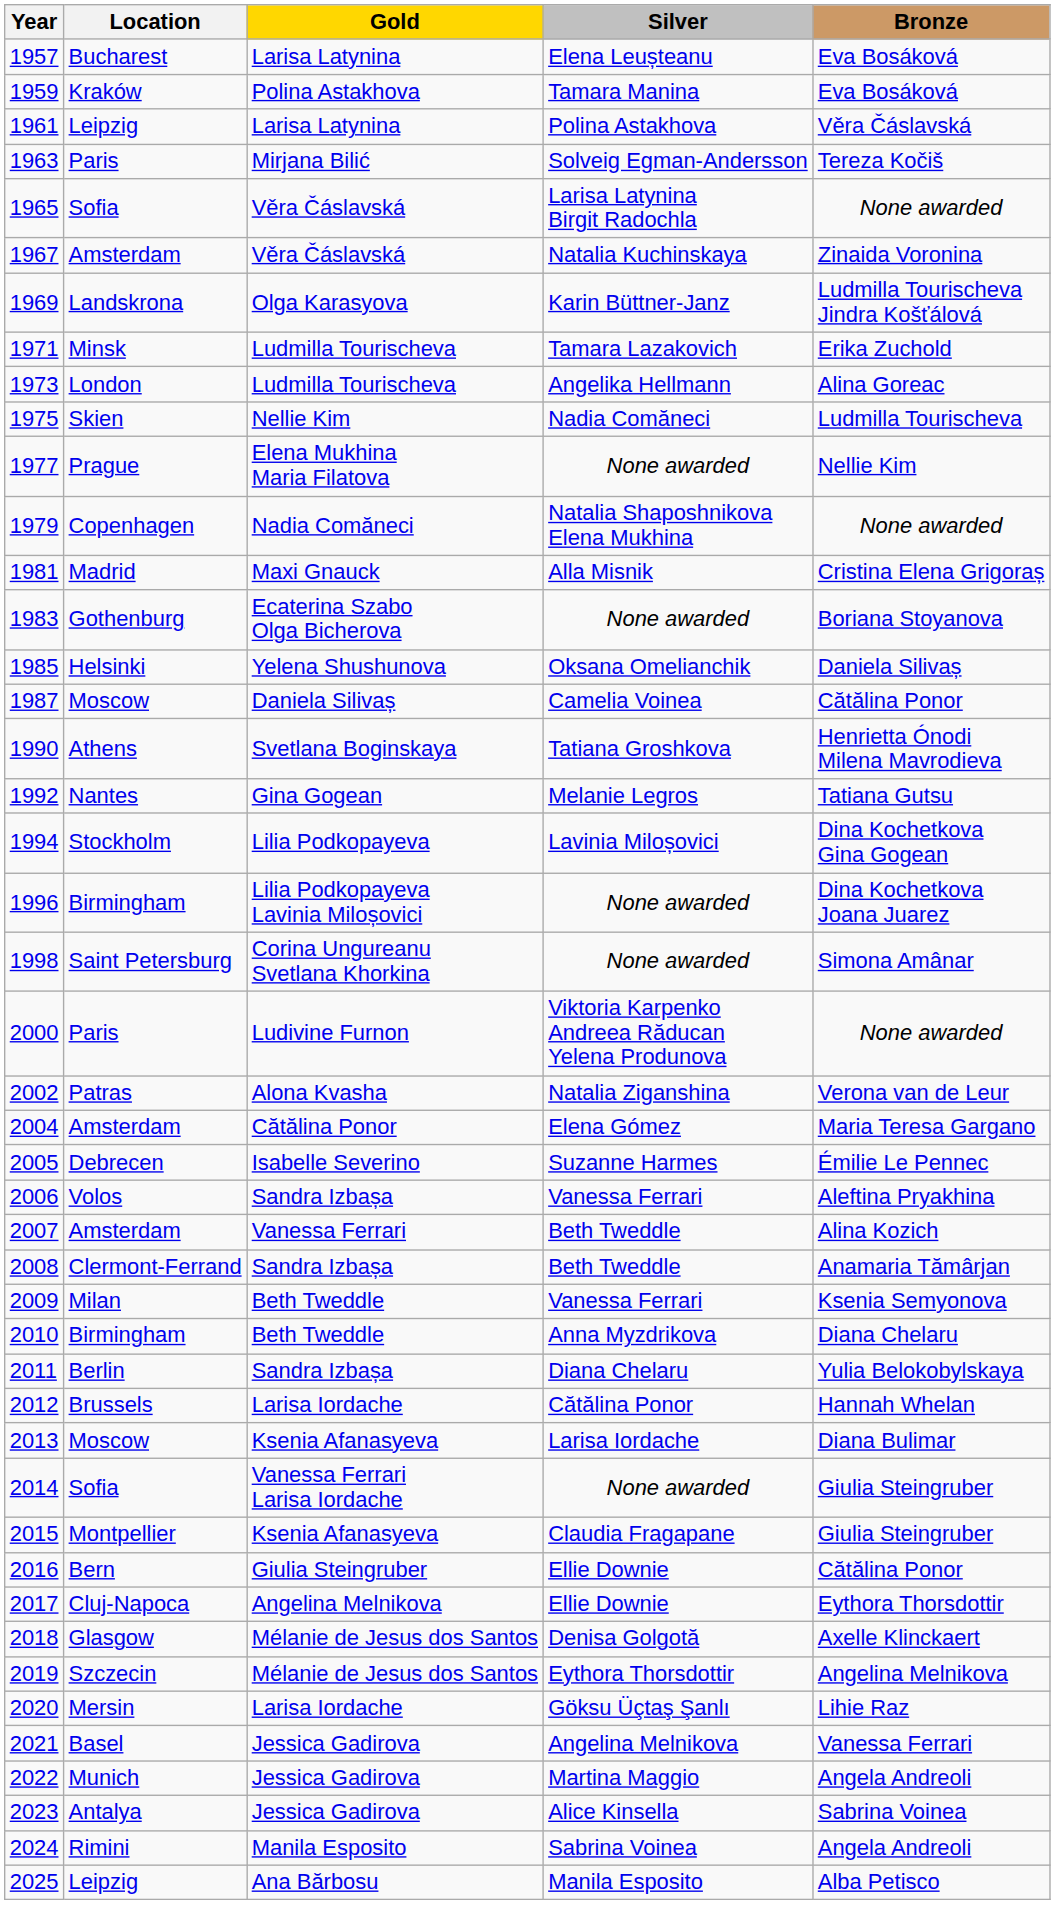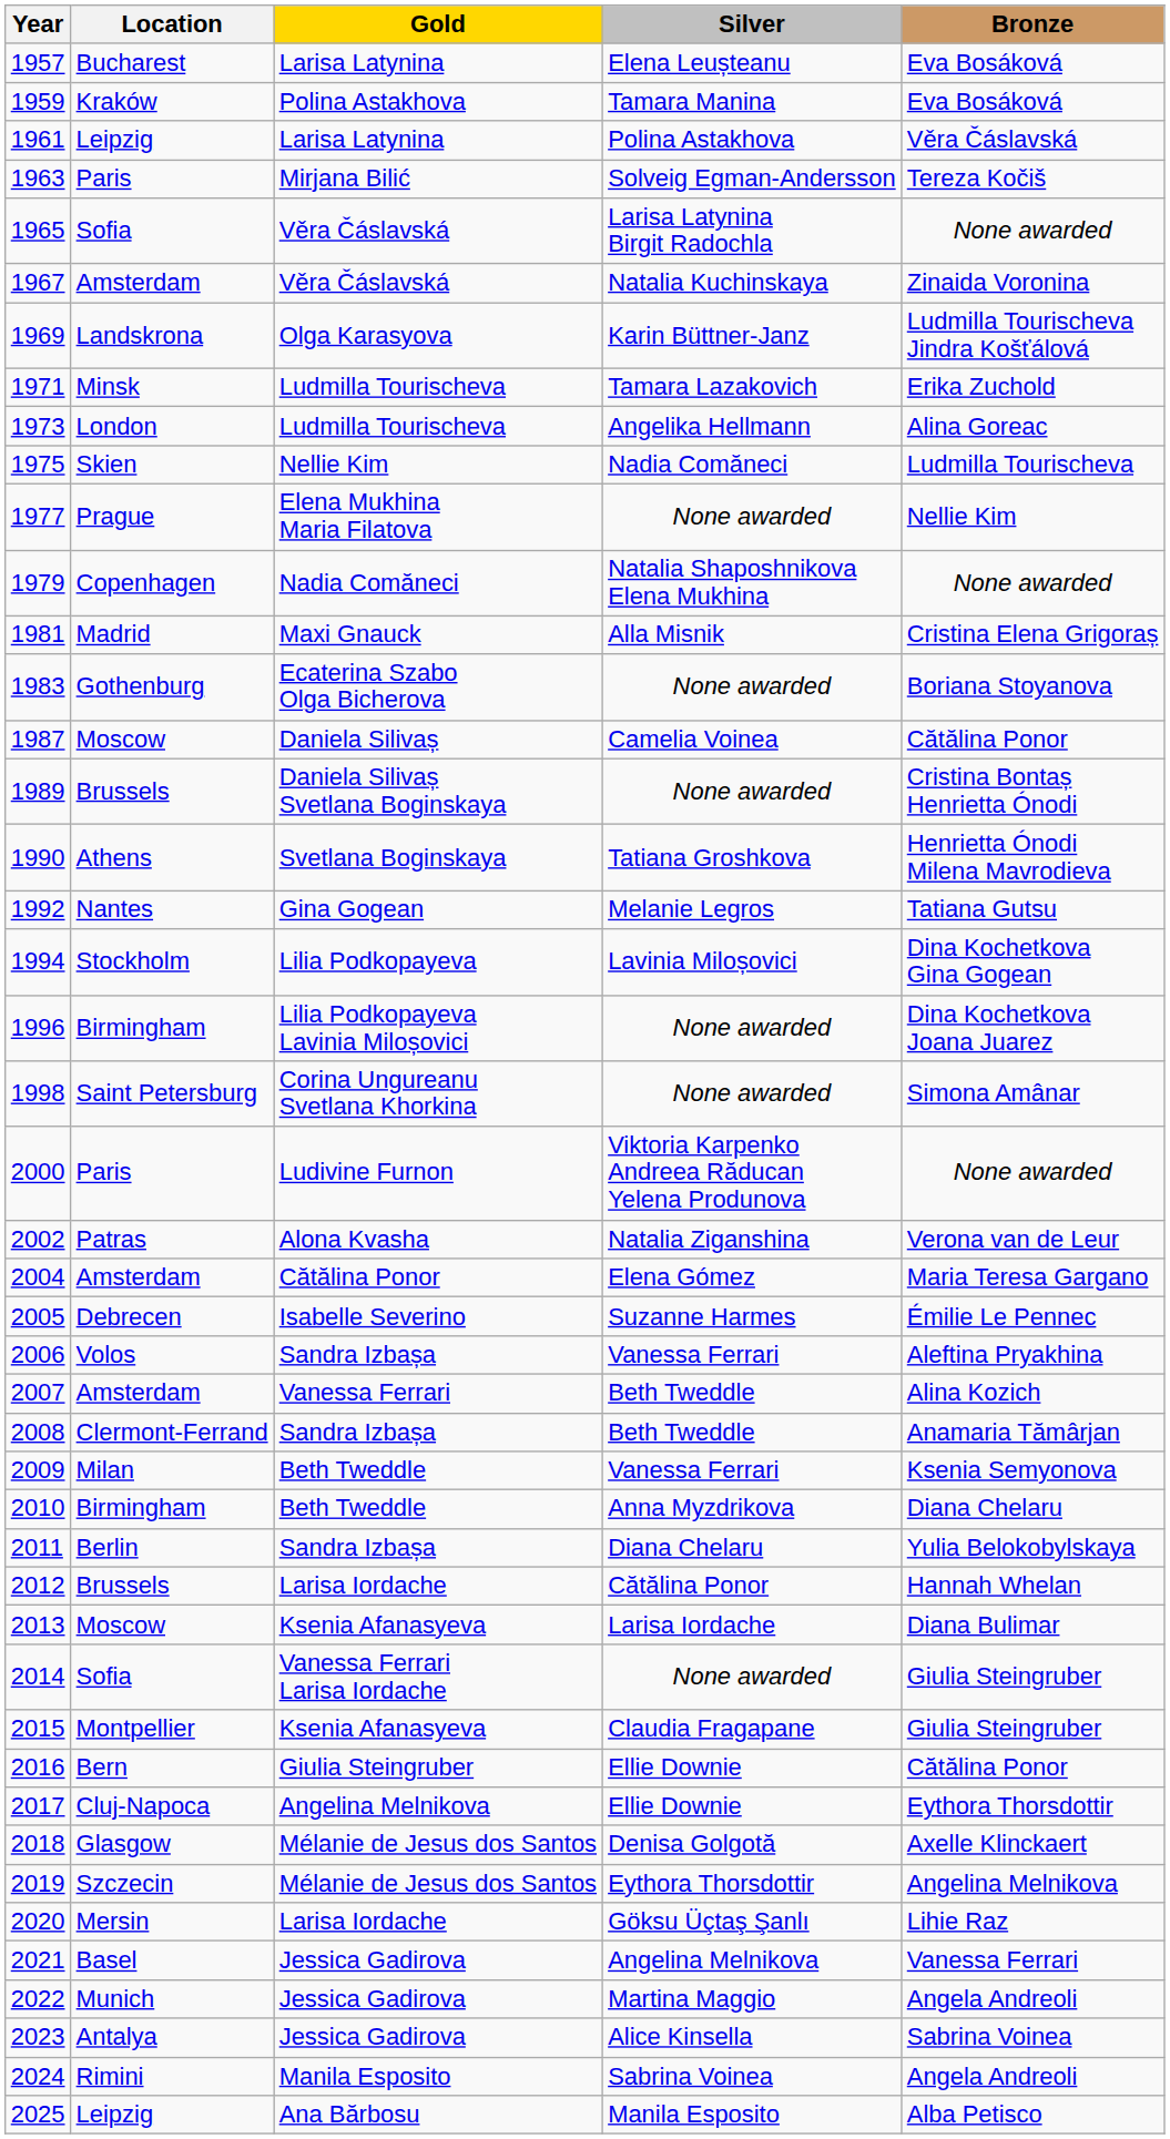 <table class="wikitable">
 <tr>
 <th>Year</th>
 <th>Location</th>
 <th style="background-color:gold;">Gold</th>
 <th style="background-color:silver;">Silver</th>
 <th style="background-color:#cc9966;">Bronze</th>
 </tr>
 <tr>
 <td><a href='#'>1957</a></td>
 <td> <a href='#'>Bucharest</a></td>
 <td> <a href='#'>Larisa Latynina</a></td>
 <td> <a href='#'>Elena Leușteanu</a></td>
 <td> <a href='#'>Eva Bosáková</a></td>
 </tr>
 <tr>
 <td><a href='#'>1959</a></td>
 <td> <a href='#'>Kraków</a></td>
 <td> <a href='#'>Polina Astakhova</a></td>
 <td> <a href='#'>Tamara Manina</a></td>
 <td> <a href='#'>Eva Bosáková</a></td>
 </tr>
 <tr>
 <td><a href='#'>1961</a></td>
 <td> <a href='#'>Leipzig</a></td>
 <td> <a href='#'>Larisa Latynina</a></td>
 <td> <a href='#'>Polina Astakhova</a></td>
 <td> <a href='#'>Věra Čáslavská</a></td>
 </tr>
 <tr>
 <td><a href='#'>1963</a></td>
 <td> <a href='#'>Paris</a></td>
 <td> <a href='#'>Mirjana Bilić</a></td>
 <td> <a href='#'>Solveig Egman-Andersson</a></td>
 <td> <a href='#'>Tereza Kočiš</a></td>
 </tr>
 <tr>
 <td><a href='#'>1965</a></td>
 <td> <a href='#'>Sofia</a></td>
 <td> <a href='#'>Věra Čáslavská</a></td>
 <td> <a href='#'>Larisa Latynina</a> <br>  <a href='#'>Birgit Radochla</a></td>
 <td align=center><em>None awarded</em></td>
 </tr>
 <tr>
 <td><a href='#'>1967</a></td>
 <td> <a href='#'>Amsterdam</a></td>
 <td> <a href='#'>Věra Čáslavská</a></td>
 <td> <a href='#'>Natalia Kuchinskaya</a></td>
 <td> <a href='#'>Zinaida Voronina</a></td>
 </tr>
 <tr>
 <td><a href='#'>1969</a></td>
 <td> <a href='#'>Landskrona</a></td>
 <td> <a href='#'>Olga Karasyova</a></td>
 <td> <a href='#'>Karin Büttner-Janz</a></td>
 <td> <a href='#'>Ludmilla Tourischeva</a> <br>  <a href='#'>Jindra Košťálová</a></td>
 </tr>
 <tr>
 <td><a href='#'>1971</a></td>
 <td> <a href='#'>Minsk</a></td>
 <td> <a href='#'>Ludmilla Tourischeva</a></td>
 <td> <a href='#'>Tamara Lazakovich</a></td>
 <td> <a href='#'>Erika Zuchold</a></td>
 </tr>
 <tr>
 <td><a href='#'>1973</a></td>
 <td> <a href='#'>London</a></td>
 <td> <a href='#'>Ludmilla Tourischeva</a></td>
 <td> <a href='#'>Angelika Hellmann</a></td>
 <td> <a href='#'>Alina Goreac</a></td>
 </tr>
 <tr>
 <td><a href='#'>1975</a></td>
 <td> <a href='#'>Skien</a></td>
 <td> <a href='#'>Nellie Kim</a></td>
 <td> <a href='#'>Nadia Comăneci</a></td>
 <td> <a href='#'>Ludmilla Tourischeva</a></td>
 </tr>
 <tr>
 <td><a href='#'>1977</a></td>
 <td> <a href='#'>Prague</a></td>
 <td> <a href='#'>Elena Mukhina</a> <br>  <a href='#'>Maria Filatova</a></td>
 <td align=center><em>None awarded</em></td>
 <td> <a href='#'>Nellie Kim</a></td>
 </tr>
 <tr>
 <td><a href='#'>1979</a></td>
 <td> <a href='#'>Copenhagen</a></td>
 <td> <a href='#'>Nadia Comăneci</a></td>
 <td> <a href='#'>Natalia Shaposhnikova</a> <br>  <a href='#'>Elena Mukhina</a></td>
 <td align=center><em>None awarded</em></td>
 </tr>
 <tr>
 <td><a href='#'>1981</a></td>
 <td> <a href='#'>Madrid</a></td>
 <td> <a href='#'>Maxi Gnauck</a></td>
 <td> <a href='#'>Alla Misnik</a></td>
 <td> <a href='#'>Cristina Elena Grigoraș</a></td>
 </tr>
 <tr>
 <td><a href='#'>1983</a></td>
 <td> <a href='#'>Gothenburg</a></td>
 <td> <a href='#'>Ecaterina Szabo</a> <br>  <a href='#'>Olga Bicherova</a></td>
 <td align=center><em>None awarded</em></td>
 <td> <a href='#'>Boriana Stoyanova</a></td>
 </tr>
 <tr>
-<td><a href='#'>1985</a></td>
-<td> <a href='#'>Helsinki</a></td>
-<td> <a href='#'>Yelena Shushunova</a></td>
-<td> <a href='#'>Oksana Omelianchik</a></td>
-<td> <a href='#'>Daniela Silivaș</a></td>
-</tr>
-<tr>
 <td><a href='#'>1987</a></td>
 <td> <a href='#'>Moscow</a></td>
 <td> <a href='#'>Daniela Silivaș</a></td>
 <td> <a href='#'>Camelia Voinea</a></td>
 <td> <a href='#'>Cătălina Ponor</a></td>
+</tr>
+<tr>
+<td><a href='#'>1989</a></td>
+<td> <a href='#'>Brussels</a></td>
+<td> <a href='#'>Daniela Silivaș</a> <br>  <a href='#'>Svetlana Boginskaya</a></td>
+<td align=center><em>None awarded</em></td>
+<td> <a href='#'>Cristina Bontaș</a> <br>  <a href='#'>Henrietta Ónodi</a></td>
 </tr>
 <tr>
 <td><a href='#'>1990</a></td>
 <td> <a href='#'>Athens</a></td>
 <td> <a href='#'>Svetlana Boginskaya</a></td>
 <td> <a href='#'>Tatiana Groshkova</a></td>
 <td> <a href='#'>Henrietta Ónodi</a> <br>  <a href='#'>Milena Mavrodieva</a></td>
 </tr>
 <tr>
 <td><a href='#'>1992</a></td>
 <td> <a href='#'>Nantes</a></td>
 <td> <a href='#'>Gina Gogean</a></td>
 <td> <a href='#'>Melanie Legros</a></td>
 <td> <a href='#'>Tatiana Gutsu</a></td>
 </tr>
 <tr>
 <td><a href='#'>1994</a></td>
 <td> <a href='#'>Stockholm</a></td>
 <td> <a href='#'>Lilia Podkopayeva</a></td>
 <td> <a href='#'>Lavinia Miloșovici</a></td>
 <td> <a href='#'>Dina Kochetkova</a> <br>  <a href='#'>Gina Gogean</a></td>
 </tr>
 <tr>
 <td><a href='#'>1996</a></td>
 <td> <a href='#'>Birmingham</a></td>
 <td> <a href='#'>Lilia Podkopayeva</a> <br>  <a href='#'>Lavinia Miloșovici</a></td>
 <td align=center><em>None awarded</em></td>
 <td> <a href='#'>Dina Kochetkova</a> <br>  <a href='#'>Joana Juarez</a></td>
 </tr>
 <tr>
 <td><a href='#'>1998</a></td>
 <td> <a href='#'>Saint Petersburg</a></td>
 <td> <a href='#'>Corina Ungureanu</a> <br>  <a href='#'>Svetlana Khorkina</a></td>
 <td align=center><em>None awarded</em></td>
 <td> <a href='#'>Simona Amânar</a></td>
 </tr>
 <tr>
 <td><a href='#'>2000</a></td>
 <td> <a href='#'>Paris</a></td>
 <td> <a href='#'>Ludivine Furnon</a></td>
 <td> <a href='#'>Viktoria Karpenko</a> <br>  <a href='#'>Andreea Răducan</a> <br>  <a href='#'>Yelena Produnova</a></td>
 <td align=center><em>None awarded</em></td>
 </tr>
 <tr>
 <td><a href='#'>2002</a></td>
 <td> <a href='#'>Patras</a></td>
 <td> <a href='#'>Alona Kvasha</a></td>
 <td> <a href='#'>Natalia Ziganshina</a></td>
 <td> <a href='#'>Verona van de Leur</a></td>
 </tr>
 <tr>
 <td><a href='#'>2004</a></td>
 <td> <a href='#'>Amsterdam</a></td>
 <td> <a href='#'>Cătălina Ponor</a></td>
 <td> <a href='#'>Elena Gómez</a></td>
 <td> <a href='#'>Maria Teresa Gargano</a></td>
 </tr>
 <tr>
 <td><a href='#'>2005</a></td>
 <td> <a href='#'>Debrecen</a></td>
 <td> <a href='#'>Isabelle Severino</a></td>
 <td> <a href='#'>Suzanne Harmes</a></td>
 <td> <a href='#'>Émilie Le Pennec</a></td>
 </tr>
 <tr>
 <td><a href='#'>2006</a></td>
 <td> <a href='#'>Volos</a></td>
 <td> <a href='#'>Sandra Izbașa</a></td>
 <td> <a href='#'>Vanessa Ferrari</a></td>
 <td> <a href='#'>Aleftina Pryakhina</a></td>
 </tr>
 <tr>
 <td><a href='#'>2007</a></td>
 <td> <a href='#'>Amsterdam</a></td>
 <td> <a href='#'>Vanessa Ferrari</a></td>
 <td> <a href='#'>Beth Tweddle</a></td>
 <td> <a href='#'>Alina Kozich</a></td>
 </tr>
 <tr>
 <td><a href='#'>2008</a></td>
 <td> <a href='#'>Clermont-Ferrand</a></td>
 <td> <a href='#'>Sandra Izbașa</a></td>
 <td> <a href='#'>Beth Tweddle</a></td>
 <td> <a href='#'>Anamaria Tămârjan</a></td>
 </tr>
 <tr>
 <td><a href='#'>2009</a></td>
 <td> <a href='#'>Milan</a></td>
 <td> <a href='#'>Beth Tweddle</a></td>
 <td> <a href='#'>Vanessa Ferrari</a></td>
 <td> <a href='#'>Ksenia Semyonova</a></td>
 </tr>
 <tr>
 <td><a href='#'>2010</a></td>
 <td> <a href='#'>Birmingham</a></td>
 <td> <a href='#'>Beth Tweddle</a></td>
 <td> <a href='#'>Anna Myzdrikova</a></td>
 <td> <a href='#'>Diana Chelaru</a></td>
 </tr>
 <tr>
 <td><a href='#'>2011</a></td>
 <td> <a href='#'>Berlin</a></td>
 <td> <a href='#'>Sandra Izbașa</a></td>
 <td> <a href='#'>Diana Chelaru</a></td>
 <td> <a href='#'>Yulia Belokobylskaya</a></td>
 </tr>
 <tr>
 <td><a href='#'>2012</a></td>
 <td> <a href='#'>Brussels</a></td>
 <td> <a href='#'>Larisa Iordache</a></td>
 <td> <a href='#'>Cătălina Ponor</a></td>
 <td> <a href='#'>Hannah Whelan</a></td>
 </tr>
 <tr>
 <td><a href='#'>2013</a></td>
 <td> <a href='#'>Moscow</a></td>
 <td> <a href='#'>Ksenia Afanasyeva</a></td>
 <td> <a href='#'>Larisa Iordache</a></td>
 <td> <a href='#'>Diana Bulimar</a></td>
 </tr>
 <tr>
 <td><a href='#'>2014</a></td>
 <td> <a href='#'>Sofia</a></td>
 <td> <a href='#'>Vanessa Ferrari</a> <br>  <a href='#'>Larisa Iordache</a></td>
 <td align=center><em>None awarded</em></td>
 <td> <a href='#'>Giulia Steingruber</a></td>
 </tr>
 <tr>
 <td><a href='#'>2015</a></td>
 <td> <a href='#'>Montpellier</a></td>
 <td> <a href='#'>Ksenia Afanasyeva</a></td>
 <td> <a href='#'>Claudia Fragapane</a></td>
 <td> <a href='#'>Giulia Steingruber</a></td>
 </tr>
 <tr>
 <td><a href='#'>2016</a></td>
 <td> <a href='#'>Bern</a></td>
 <td> <a href='#'>Giulia Steingruber</a></td>
 <td> <a href='#'>Ellie Downie</a></td>
 <td> <a href='#'>Cătălina Ponor</a></td>
 </tr>
 <tr>
 <td><a href='#'>2017</a></td>
 <td> <a href='#'>Cluj-Napoca</a></td>
 <td> <a href='#'>Angelina Melnikova</a></td>
 <td> <a href='#'>Ellie Downie</a></td>
 <td> <a href='#'>Eythora Thorsdottir</a></td>
 </tr>
 <tr>
 <td><a href='#'>2018</a></td>
 <td> <a href='#'>Glasgow</a></td>
 <td> <a href='#'>Mélanie de Jesus dos Santos</a></td>
 <td> <a href='#'>Denisa Golgotă</a></td>
 <td> <a href='#'>Axelle Klinckaert</a></td>
 </tr>
 <tr>
 <td><a href='#'>2019</a></td>
 <td> <a href='#'>Szczecin</a></td>
 <td> <a href='#'>Mélanie de Jesus dos Santos</a></td>
 <td> <a href='#'>Eythora Thorsdottir</a></td>
 <td> <a href='#'>Angelina Melnikova</a></td>
 </tr>
 <tr>
 <td><a href='#'>2020</a></td>
 <td> <a href='#'>Mersin</a></td>
 <td> <a href='#'>Larisa Iordache</a></td>
 <td> <a href='#'>Göksu Üçtaş Şanlı</a></td>
 <td> <a href='#'>Lihie Raz</a></td>
 </tr>
 <tr>
 <td><a href='#'>2021</a></td>
 <td> <a href='#'>Basel</a></td>
 <td> <a href='#'>Jessica Gadirova</a></td>
 <td> <a href='#'>Angelina Melnikova</a></td>
 <td> <a href='#'>Vanessa Ferrari</a></td>
 </tr>
 <tr>
 <td><a href='#'>2022</a></td>
 <td> <a href='#'>Munich</a></td>
 <td> <a href='#'>Jessica Gadirova</a></td>
 <td> <a href='#'>Martina Maggio</a></td>
 <td> <a href='#'>Angela Andreoli</a></td>
 </tr>
 <tr>
 <td><a href='#'>2023</a></td>
 <td> <a href='#'>Antalya</a></td>
 <td> <a href='#'>Jessica Gadirova</a></td>
 <td> <a href='#'>Alice Kinsella</a></td>
 <td> <a href='#'>Sabrina Voinea</a></td>
 </tr>
 <tr>
 <td><a href='#'>2024</a></td>
 <td> <a href='#'>Rimini</a></td>
 <td> <a href='#'>Manila Esposito</a></td>
 <td> <a href='#'>Sabrina Voinea</a></td>
 <td> <a href='#'>Angela Andreoli</a></td>
 </tr>
 <tr>
 <td><a href='#'>2025</a></td>
 <td> <a href='#'>Leipzig</a></td>
 <td> <a href='#'>Ana Bărbosu</a></td>
 <td> <a href='#'>Manila Esposito</a></td>
 <td> <a href='#'>Alba Petisco</a></td>
 </tr>
 </table>
